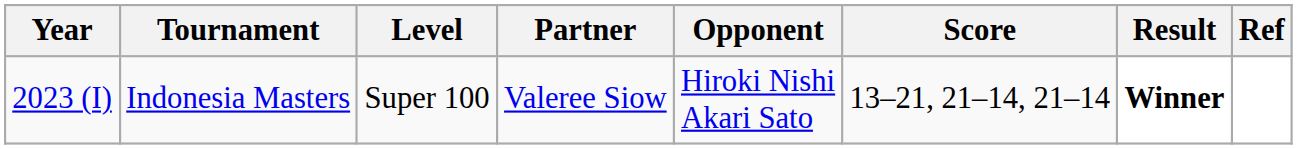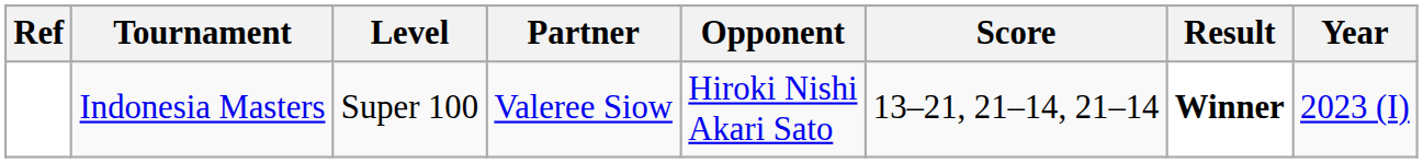 <table class="sortable wikitable" style="font-size: 90%;">
 <tr>
-<th>Year</th>
+<th>Ref</th>
 <th>Tournament</th>
 <th>Level</th>
 <th>Partner</th>
 <th>Opponent</th>
 <th>Score</th>
 <th>Result</th>
-<th>Ref</th>
+<th>Year</th>
 </tr>
 <tr>
-<td align="center"><a href='#'>2023 (I)</a></td>
+<td style="text-align:center; background:white"></td>
 <td align="left"><a href='#'>Indonesia Masters</a></td>
 <td align="left">Super 100</td>
 <td align="left"> <a href='#'>Valeree Siow</a></td>
 <td align="left"> <a href='#'>Hiroki Nishi</a><br> <a href='#'>Akari Sato</a></td>
 <td align="left">13–21, 21–14, 21–14</td>
 <td style="text-align:left; background:white"> <strong>Winner</strong></td>
-<td style="text-align:center; background:white"></td>
+<td align="center"><a href='#'>2023 (I)</a></td>
 </tr>
 </table>
